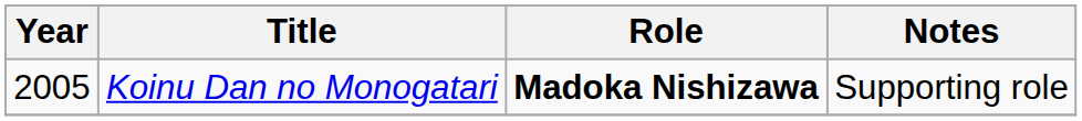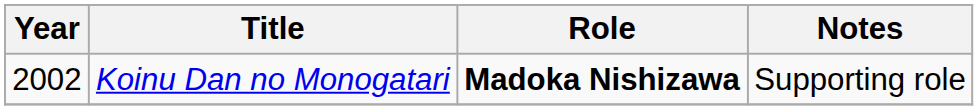 <table class="wikitable sortable">
 <tr>
 <th>Year</th>
 <th>Title</th>
 <th>Role</th>
 <th class="unsortable">Notes</th>
 </tr>
 <tr>
-<td>2005</td>
+<td>2002</td>
 <td><em><a href='#'>Koinu Dan no Monogatari</a></em></td>
 <td><strong>Madoka Nishizawa</strong></td>
 <td>Supporting role</td>
 </tr>
 <tr>
 </tr>
 </table>
